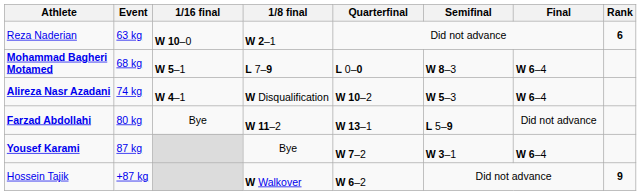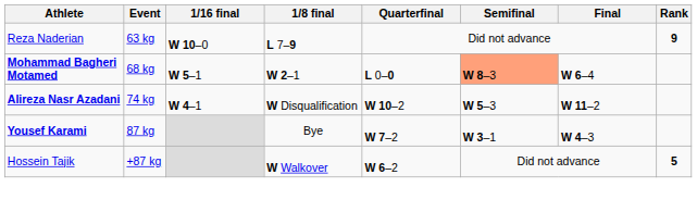 <table class="wikitable" width="98%" style="text-align:left; font-size:90%">
 <tr>
 <th width="17%">Athlete</th>
 <th width="6%">Event</th>
 <th width="14%">1/16 final</th>
 <th width="14%">1/8 final</th>
 <th width="14%">Quarterfinal</th>
 <th width="14%">Semifinal</th>
 <th width="14%">Final</th>
 <th width="5%">Rank</th>
 </tr>
 <tr>
 <td><a href='#'>Reza Naderian</a></td>
 <td><a href='#'>63 kg</a></td>
 <td><br><strong>W</strong> <strong>10</strong>–0</td>
-<td><br><strong>W</strong> <strong>2</strong>–1</td>
+<td><br><strong>L</strong> 7–<strong>9</strong></td>
 <td colspan=3 align=center>Did not advance</td>
-<td align=center><strong>6</strong></td>
+<td align=center><strong>9</strong></td>
 </tr>
 <tr>
 <td><strong><a href='#'>Mohammad Bagheri Motamed</a></strong></td>
 <td><a href='#'>68 kg</a></td>
 <td><br><strong>W</strong> <strong>5</strong>–1</td>
-<td><br><strong>L</strong> 7–<strong>9</strong></td>
+<td><br><strong>W</strong> <strong>2</strong>–1</td>
 <td><br><strong>L</strong> 0–<strong>0</strong></td>
-<td><br><strong>W</strong> <strong>8</strong>–3</td>
+<td style="background: lightsalmon;"><br><strong>W</strong> <strong>8</strong>–3</td>
 <td><br><strong>W</strong> <strong>6</strong>–4</td>
 <td align=center></td>
 </tr>
 <tr>
 <td><strong><a href='#'>Alireza Nasr Azadani</a></strong></td>
 <td><a href='#'>74 kg</a></td>
 <td><br><strong>W</strong> <strong>4</strong>–1</td>
 <td><br><strong>W</strong> Disqualification</td>
 <td><br><strong>W</strong> <strong>10</strong>–2</td>
 <td><br><strong>W</strong> <strong>5</strong>–3</td>
-<td><br><strong>W</strong> <strong>6</strong>–4</td>
-<td align=center></td>
-</tr>
-<tr>
-<td><strong><a href='#'>Farzad Abdollahi</a></strong></td>
-<td><a href='#'>80 kg</a></td>
-<td align="center">Bye</td>
 <td><br><strong>W</strong> <strong>11</strong>–2</td>
-<td><br><strong>W</strong> <strong>13</strong>–1</td>
-<td><br><strong>L</strong> 5–<strong>9</strong></td>
-<td align=center>Did not advance</td>
 <td align=center></td>
 </tr>
 <tr>
 <td><strong><a href='#'>Yousef Karami</a></strong></td>
 <td><a href='#'>87 kg</a></td>
 <td bgcolor=#DCDCDC></td>
 <td align="center">Bye</td>
 <td><br><strong>W</strong> <strong>7</strong>–2</td>
 <td><br><strong>W</strong> <strong>3</strong>–1</td>
-<td><br><strong>W</strong> <strong>6</strong>–4</td>
+<td><br><strong>W</strong> <strong>4</strong>–3</td>
 <td align=center></td>
 </tr>
 <tr>
 <td><a href='#'>Hossein Tajik</a></td>
 <td><a href='#'>+87 kg</a></td>
 <td bgcolor=#DCDCDC></td>
 <td><br><strong>W</strong> <a href='#'>Walkover</a></td>
 <td><br><strong>W</strong> <strong>6</strong>–2</td>
 <td colspan=2 align=center>Did not advance</td>
-<td align=center><strong>9</strong></td>
+<td align=center><strong>5</strong></td>
 </tr>
 </table>
